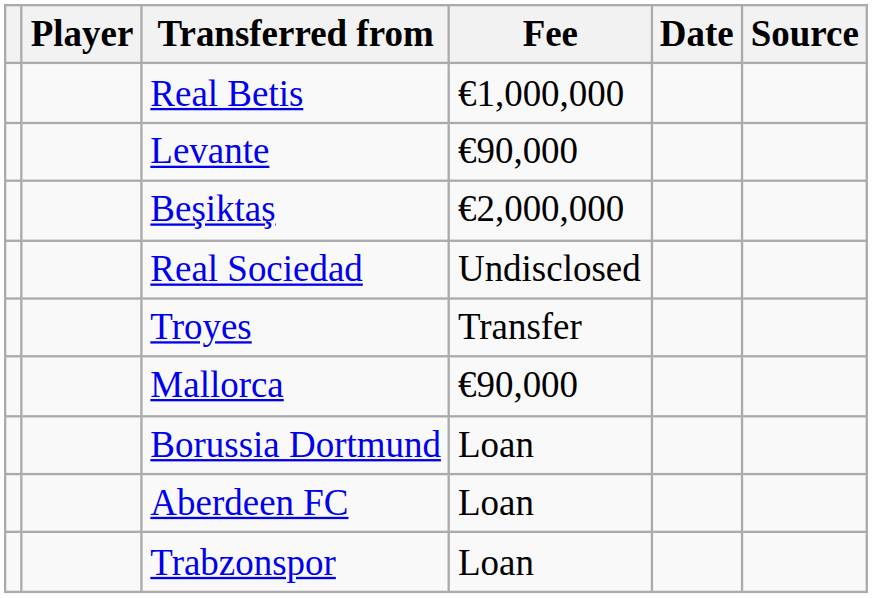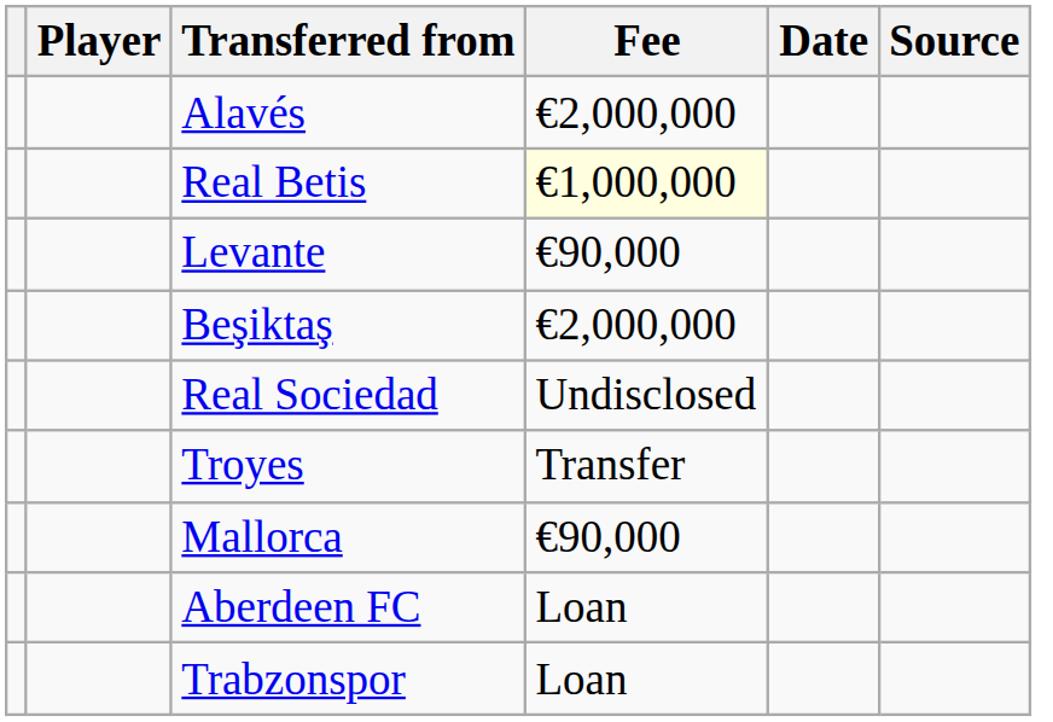 <table class="wikitable plainrowheaders sortable">
 <tr>
 <th></th>
 <th scope="col">Player</th>
 <th>Transferred from</th>
 <th style="width: 80px;">Fee</th>
 <th scope="col">Date</th>
 <th scope="col">Source</th>
 </tr>
 <tr>
 <td align="center"></td>
 <td></td>
+<td> <a href='#'>Alavés</a></td>
+<td>€2,000,000</td>
+<td></td>
+<td></td>
+</tr>
+<tr>
+<td align="center"></td>
+<td></td>
 <td> <a href='#'>Real Betis</a></td>
-<td>€1,000,000</td>
+<td style="background: lightyellow;">€1,000,000</td>
 <td></td>
 <td></td>
 </tr>
 <tr>
 <td align="center"></td>
 <td></td>
 <td> <a href='#'>Levante</a></td>
 <td>€90,000</td>
 <td></td>
 </tr>
 <tr>
 <td align="center"></td>
 <td></td>
 <td> <a href='#'>Beşiktaş</a></td>
 <td>€2,000,000</td>
 <td></td>
 <td></td>
 </tr>
 <tr>
 <td align="center"></td>
 <td></td>
 <td> <a href='#'>Real Sociedad</a></td>
 <td>Undisclosed</td>
 <td></td>
 <td></td>
 </tr>
 <tr>
 <td align="center"></td>
 <td></td>
 <td> <a href='#'>Troyes</a></td>
 <td>Transfer</td>
 <td></td>
 <td></td>
 </tr>
 <tr>
 <td align="center"></td>
 <td></td>
 <td> <a href='#'>Mallorca</a></td>
 <td>€90,000</td>
 <td></td>
 <td></td>
 </tr>
 <tr>
 <td align="center"></td>
 <td></td>
-<td> <a href='#'>Borussia Dortmund</a></td>
-<td>Loan</td>
-<td></td>
-<td></td>
-</tr>
-<tr>
-<td align="center"></td>
-<td></td>
 <td> <a href='#'>Aberdeen FC</a></td>
 <td>Loan</td>
 <td></td>
 <td></td>
 </tr>
 <tr>
 <td align="center"></td>
 <td></td>
 <td> <a href='#'>Trabzonspor</a></td>
 <td>Loan</td>
 <td></td>
 <td></td>
 </tr>
 </table>
